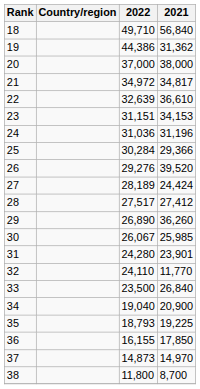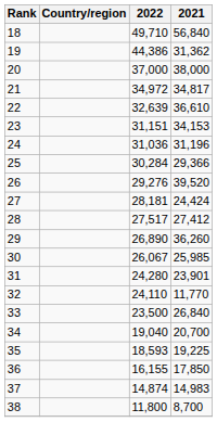 <table class="wikitable sortable">
 <tr bgcolor="#ececec">
 <th>Rank</th>
 <th>Country/region</th>
 <th data-sort-type="number">2022</th>
 <th data-sort-type="number">2021</th>
 </tr>
 <tr>
 <td>18</td>
 <td></td>
 <td align="left">49,710</td>
 <td align="left">56,840</td>
 </tr>
 <tr>
 <td>19</td>
 <td></td>
 <td align="left">44,386</td>
 <td align="left">31,362</td>
 </tr>
 <tr>
 <td>20</td>
 <td></td>
 <td align="left">37,000</td>
 <td align="left">38,000</td>
 </tr>
 <tr>
 <td>21</td>
 <td></td>
 <td align="left">34,972</td>
 <td align="left">34,817</td>
 </tr>
 <tr>
 <td>22</td>
 <td></td>
 <td align="left">32,639</td>
 <td align="left">36,610</td>
 </tr>
 <tr>
 <td>23</td>
 <td></td>
 <td align="left">31,151</td>
 <td align="left">34,153</td>
 </tr>
 <tr>
 <td>24</td>
 <td></td>
 <td align="left">31,036</td>
 <td align="left">31,196</td>
 </tr>
 <tr>
 <td>25</td>
 <td></td>
 <td align="left">30,284</td>
 <td align="left">29,366</td>
 </tr>
 <tr>
 <td>26</td>
 <td></td>
 <td align="left">29,276</td>
 <td align="left">39,520</td>
 </tr>
 <tr>
 <td>27</td>
 <td></td>
-<td align="left">28,189</td>
+<td align="left">28,181</td>
 <td align="left">24,424</td>
 </tr>
 <tr>
 <td>28</td>
 <td></td>
 <td align="left">27,517</td>
 <td align="left">27,412</td>
 </tr>
 <tr>
 <td>29</td>
 <td></td>
 <td align="left">26,890</td>
 <td align="left">36,260</td>
 </tr>
 <tr>
 <td>30</td>
 <td></td>
 <td align="left">26,067</td>
 <td align="left">25,985</td>
 </tr>
 <tr>
 <td>31</td>
 <td></td>
 <td align="left">24,280</td>
 <td align="left">23,901</td>
 </tr>
 <tr>
 <td>32</td>
 <td></td>
 <td align="left">24,110</td>
 <td align="left">11,770</td>
 </tr>
 <tr>
 <td>33</td>
 <td></td>
 <td align="left">23,500</td>
 <td align="left">26,840</td>
 </tr>
 <tr>
 <td>34</td>
 <td></td>
 <td align="left">19,040</td>
-<td align="left">20,900</td>
+<td align="left">20,700</td>
 </tr>
 <tr>
 <td>35</td>
 <td></td>
-<td align="left">18,793</td>
+<td align="left">18,593</td>
 <td align="left">19,225</td>
 </tr>
 <tr>
 <td>36</td>
 <td></td>
 <td align="left">16,155</td>
 <td align="left">17,850</td>
 </tr>
 <tr>
 <td>37</td>
 <td></td>
-<td align="left">14,873</td>
-<td align="left">14,970</td>
+<td align="left">14,874</td>
+<td align="left">14,983</td>
 </tr>
 <tr>
 <td>38</td>
 <td></td>
 <td align="left">11,800</td>
 <td align="left">8,700</td>
 </tr>
 <tr>
 </tr>
 </table>
